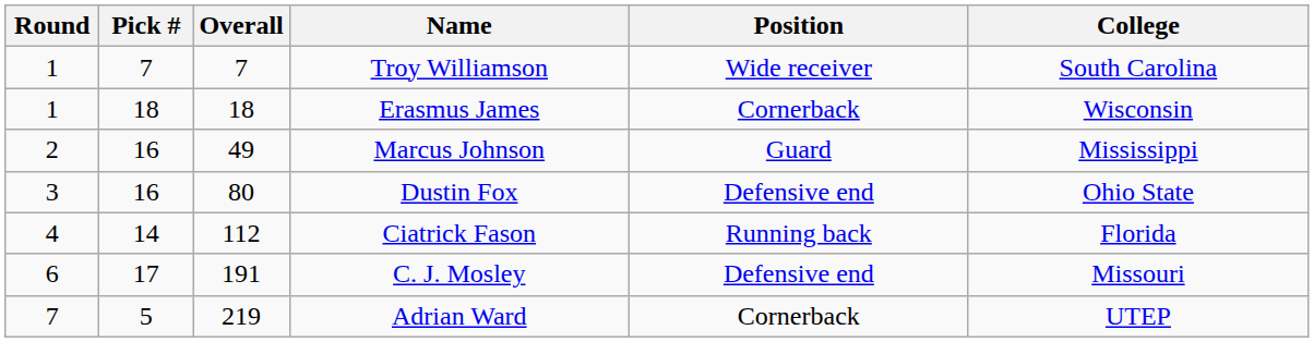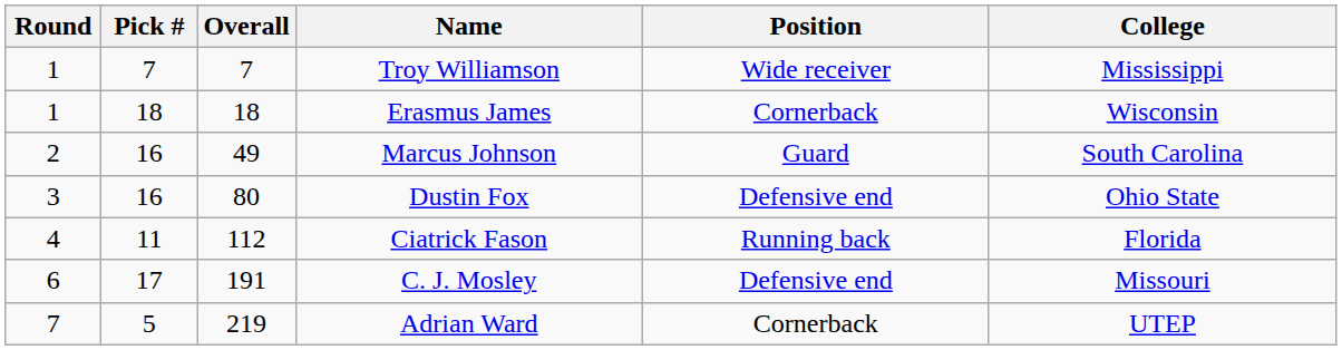 <table class="wikitable sortable" style="text-align:center">
 <tr>
 <th width=50px>Round</th>
 <th width=50px>Pick #</th>
 <th width=50px>Overall</th>
 <th width=200px>Name</th>
 <th width=200px>Position</th>
 <th width=200px>College</th>
 </tr>
 <tr>
 <td>1</td>
 <td>7</td>
 <td>7</td>
 <td><a href='#'>Troy Williamson</a></td>
 <td><a href='#'>Wide receiver</a></td>
-<td><a href='#'>South Carolina</a></td>
+<td><a href='#'>Mississippi</a></td>
 </tr>
 <tr>
 <td>1</td>
 <td>18</td>
 <td>18</td>
 <td><a href='#'>Erasmus James</a></td>
 <td><a href='#'>Cornerback</a></td>
 <td><a href='#'>Wisconsin</a></td>
 </tr>
 <tr>
 <td>2</td>
 <td>16</td>
 <td>49</td>
 <td><a href='#'>Marcus Johnson</a></td>
 <td><a href='#'>Guard</a></td>
-<td><a href='#'>Mississippi</a></td>
+<td><a href='#'>South Carolina</a></td>
 </tr>
 <tr>
 <td>3</td>
 <td>16</td>
 <td>80</td>
 <td><a href='#'>Dustin Fox</a></td>
 <td><a href='#'>Defensive end</a></td>
 <td><a href='#'>Ohio State</a></td>
 </tr>
 <tr>
 <td>4</td>
-<td>14</td>
+<td>11</td>
 <td>112</td>
 <td><a href='#'>Ciatrick Fason</a></td>
 <td><a href='#'>Running back</a></td>
 <td><a href='#'>Florida</a></td>
 </tr>
 <tr>
 <td>6</td>
 <td>17</td>
 <td>191</td>
 <td><a href='#'>C. J. Mosley</a></td>
 <td><a href='#'>Defensive end</a></td>
 <td><a href='#'>Missouri</a></td>
 </tr>
 <tr>
 <td>7</td>
 <td>5</td>
 <td>219</td>
 <td><a href='#'>Adrian Ward</a></td>
 <td>Cornerback</td>
 <td><a href='#'>UTEP</a></td>
 </tr>
 </table>
